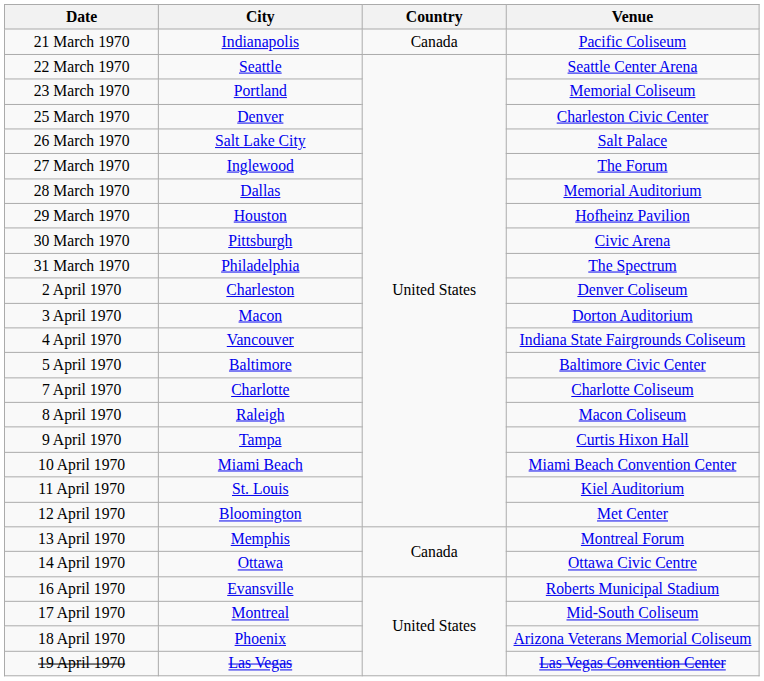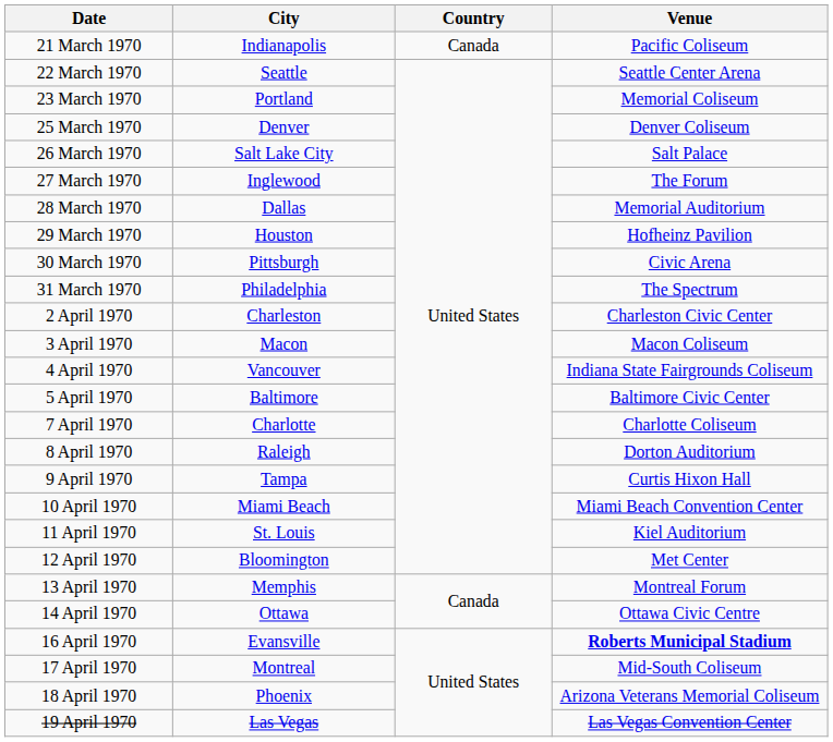 <table class="wikitable" style="text-align:center;">
 <tr>
 <th style="width:150px;">Date</th>
 <th style="width:200px;">City</th>
 <th style="width:140px;">Country</th>
 <th style="width:250px;">Venue</th>
 </tr>
 <tr>
 <td>21 March 1970</td>
 <td><a href='#'>Indianapolis</a></td>
 <td>Canada</td>
 <td><a href='#'>Pacific Coliseum</a></td>
 </tr>
 <tr>
 <td>22 March 1970</td>
 <td><a href='#'>Seattle</a></td>
 <td rowspan="19">United States</td>
 <td><a href='#'>Seattle Center Arena</a></td>
 </tr>
 <tr>
 <td>23 March 1970</td>
 <td><a href='#'>Portland</a></td>
 <td><a href='#'>Memorial Coliseum</a></td>
 </tr>
 <tr>
 <td>25 March 1970</td>
 <td><a href='#'>Denver</a></td>
-<td><a href='#'>Charleston Civic Center</a></td>
+<td><a href='#'>Denver Coliseum</a></td>
 </tr>
 <tr>
 <td>26 March 1970</td>
 <td><a href='#'>Salt Lake City</a></td>
 <td><a href='#'>Salt Palace</a></td>
 </tr>
 <tr>
 <td>27 March 1970</td>
 <td><a href='#'>Inglewood</a></td>
 <td><a href='#'>The Forum</a></td>
 </tr>
 <tr>
 <td>28 March 1970</td>
 <td><a href='#'>Dallas</a></td>
 <td><a href='#'>Memorial Auditorium</a></td>
 </tr>
 <tr>
 <td>29 March 1970</td>
 <td><a href='#'>Houston</a></td>
 <td><a href='#'>Hofheinz Pavilion</a></td>
 </tr>
 <tr>
 <td>30 March 1970</td>
 <td><a href='#'>Pittsburgh</a></td>
 <td><a href='#'>Civic Arena</a></td>
 </tr>
 <tr>
 <td>31 March 1970</td>
 <td><a href='#'>Philadelphia</a></td>
 <td><a href='#'>The Spectrum</a></td>
 </tr>
 <tr>
 <td>2 April 1970</td>
 <td><a href='#'>Charleston</a></td>
-<td><a href='#'>Denver Coliseum</a></td>
+<td><a href='#'>Charleston Civic Center</a></td>
 </tr>
 <tr>
 <td>3 April 1970</td>
 <td><a href='#'>Macon</a></td>
-<td><a href='#'>Dorton Auditorium</a></td>
+<td><a href='#'>Macon Coliseum</a></td>
 </tr>
 <tr>
 <td>4 April 1970</td>
 <td><a href='#'>Vancouver</a></td>
 <td><a href='#'>Indiana State Fairgrounds Coliseum</a></td>
 </tr>
 <tr>
 <td>5 April 1970</td>
 <td><a href='#'>Baltimore</a></td>
 <td><a href='#'>Baltimore Civic Center</a></td>
 </tr>
 <tr>
 <td>7 April 1970</td>
 <td><a href='#'>Charlotte</a></td>
 <td><a href='#'>Charlotte Coliseum</a></td>
 </tr>
 <tr>
 <td>8 April 1970</td>
 <td><a href='#'>Raleigh</a></td>
-<td><a href='#'>Macon Coliseum</a></td>
+<td><a href='#'>Dorton Auditorium</a></td>
 </tr>
 <tr>
 <td>9 April 1970</td>
 <td><a href='#'>Tampa</a></td>
 <td><a href='#'>Curtis Hixon Hall</a></td>
 </tr>
 <tr>
 <td>10 April 1970</td>
 <td><a href='#'>Miami Beach</a></td>
 <td><a href='#'>Miami Beach Convention Center</a></td>
 </tr>
 <tr>
 <td>11 April 1970</td>
 <td><a href='#'>St. Louis</a></td>
 <td><a href='#'>Kiel Auditorium</a></td>
 </tr>
 <tr>
 <td>12 April 1970</td>
 <td><a href='#'>Bloomington</a></td>
 <td><a href='#'>Met Center</a></td>
 </tr>
 <tr>
 <td>13 April 1970</td>
 <td><a href='#'>Memphis</a></td>
 <td rowspan="2">Canada</td>
 <td><a href='#'>Montreal Forum</a></td>
 </tr>
 <tr>
 <td>14 April 1970</td>
 <td><a href='#'>Ottawa</a></td>
 <td><a href='#'>Ottawa Civic Centre</a></td>
 </tr>
 <tr>
 <td>16 April 1970</td>
 <td><a href='#'>Evansville</a></td>
 <td rowspan="4">United States</td>
-<td><a href='#'>Roberts Municipal Stadium</a></td>
+<td><strong><a href='#'>Roberts Municipal Stadium</a></strong></td>
 </tr>
 <tr>
 <td>17 April 1970</td>
 <td><a href='#'>Montreal</a></td>
 <td><a href='#'>Mid-South Coliseum</a></td>
 </tr>
 <tr>
 <td>18 April 1970</td>
 <td><a href='#'>Phoenix</a></td>
 <td><a href='#'>Arizona Veterans Memorial Coliseum</a></td>
 </tr>
 <tr>
 <td><s>19 April 1970</s></td>
 <td><a href='#'><s>Las Vegas</s></a></td>
 <td><a href='#'><s>Las Vegas Convention Center</s></a></td>
 </tr>
 </table>
